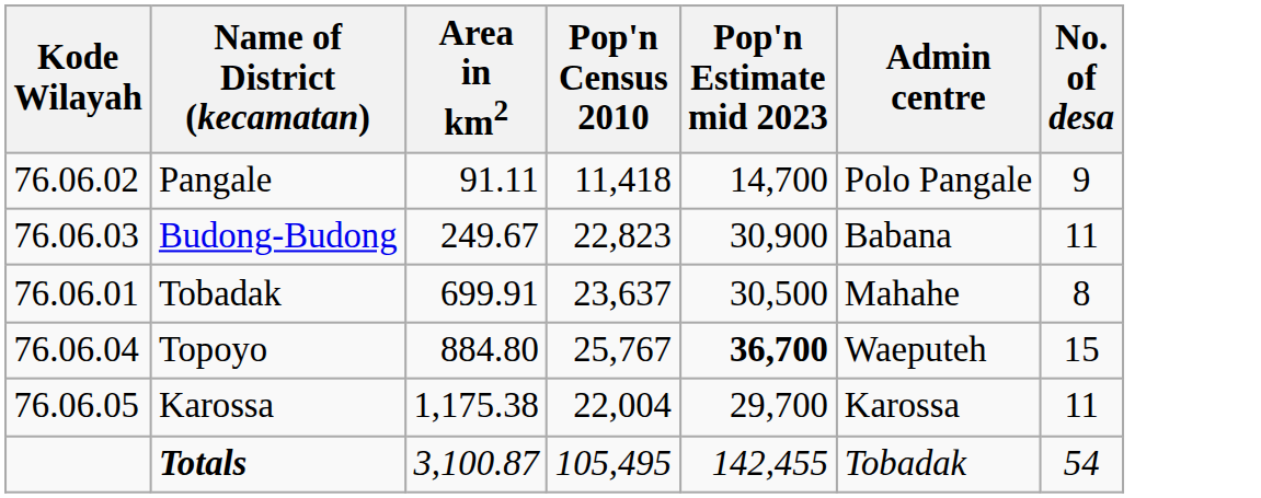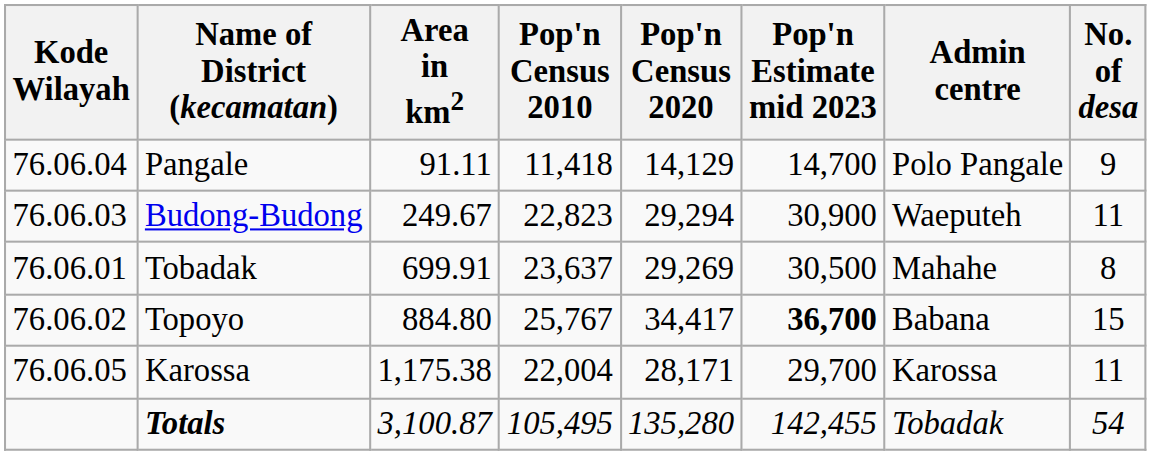 <table class="sortable wikitable">
 <tr>
 <th>Kode <br>Wilayah</th>
 <th>Name of<br>District<br>(<em>kecamatan</em>)</th>
 <th>Area <br>in<br>km<sup>2</sup></th>
 <th>Pop'n<br>Census<br>2010</th>
+<th>Pop'n<br>Census<br>2020</th>
 <th>Pop'n<br>Estimate<br>mid 2023</th>
 <th>Admin<br>centre</th>
 <th>No.<br>of<br><em>desa</em></th>
 </tr>
 <tr>
-<td>76.06.02</td>
+<td>76.06.04</td>
 <td>Pangale</td>
 <td align="right">91.11</td>
 <td align="right">11,418</td>
+<td align="right">14,129</td>
 <td align="right">14,700</td>
 <td>Polo Pangale</td>
 <td align="center">9</td>
 </tr>
 <tr>
 <td>76.06.03</td>
 <td><a href='#'>Budong-Budong</a></td>
 <td align="right">249.67</td>
 <td align="right">22,823</td>
+<td align="right">29,294</td>
 <td align="right">30,900</td>
-<td>Babana</td>
+<td>Waeputeh</td>
 <td align="center">11</td>
 </tr>
 <tr>
 <td>76.06.01</td>
 <td>Tobadak</td>
 <td align="right">699.91</td>
 <td align="right">23,637</td>
+<td align="right">29,269</td>
 <td align="right">30,500</td>
 <td>Mahahe</td>
 <td align="center">8</td>
 </tr>
 <tr>
-<td>76.06.04</td>
+<td>76.06.02</td>
 <td>Topoyo</td>
 <td align="right">884.80</td>
 <td align="right">25,767</td>
+<td align="right">34,417</td>
 <td align="right"><strong>36,700</strong></td>
-<td>Waeputeh</td>
+<td>Babana</td>
 <td align="center">15</td>
 </tr>
 <tr>
 <td>76.06.05</td>
 <td>Karossa</td>
 <td align="right">1,175.38</td>
 <td align="right">22,004</td>
+<td align="right">28,171</td>
 <td align="right">29,700</td>
 <td>Karossa</td>
 <td align="center">11</td>
 </tr>
 <tr>
 <td></td>
 <td><strong><em>Totals</em></strong></td>
 <td align="right"><em>3,100.87</em></td>
 <td align="right"><em>105,495</em></td>
+<td align="right"><em>135,280</em></td>
 <td align="right"><em>142,455</em></td>
 <td><em>Tobadak</em></td>
 <td align="center"><em>54</em></td>
 </tr>
 </table>
